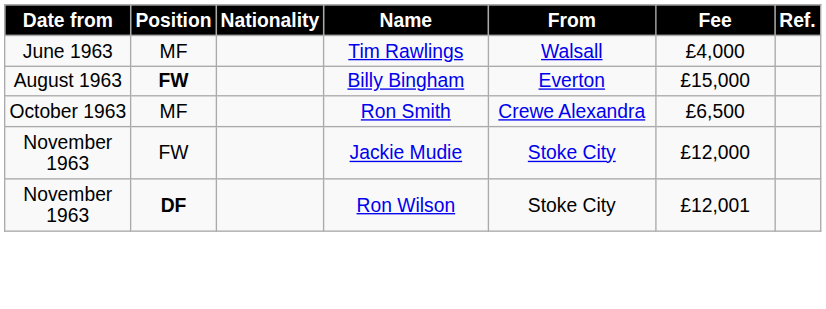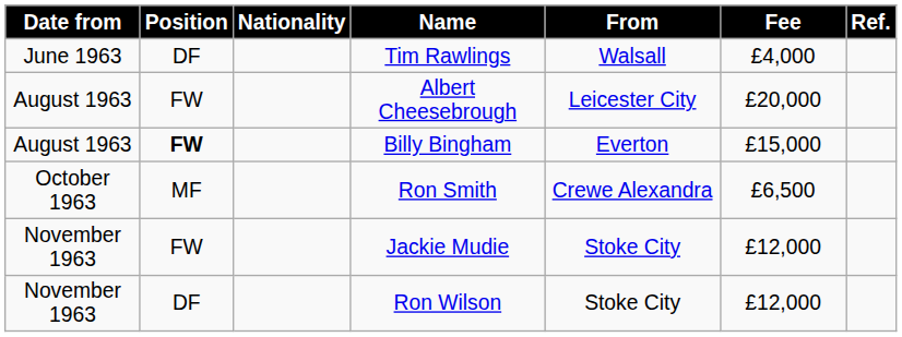 <table class="wikitable" style="text-align:center; font-size:90%; ">
 <tr>
 <th style="background:#000000; color:white; width:100px;">Date from</th>
 <th style="background:#000000; color:white; width:50px;">Position</th>
 <th style="background:#000000; color:white; width:50px;">Nationality</th>
 <th style="background:#000000; color:white; width:150px;">Name</th>
 <th style="background:#000000; color:white; width:150px;">From</th>
 <th style="background:#000000; color:white; width:100px;">Fee</th>
 <th style="background:#000000; color:white; width:25px;">Ref.</th>
 </tr>
 <tr>
 <td>June 1963</td>
-<td>MF</td>
+<td>DF</td>
 <td></td>
 <td><a href='#'>Tim Rawlings</a></td>
 <td><a href='#'>Walsall</a></td>
 <td>£4,000</td>
+<td></td>
+</tr>
+<tr>
+<td>August 1963</td>
+<td>FW</td>
+<td></td>
+<td><a href='#'>Albert Cheesebrough</a></td>
+<td><a href='#'>Leicester City</a></td>
+<td>£20,000</td>
 <td></td>
 </tr>
 <tr>
 <td>August 1963</td>
 <td><strong>FW</strong></td>
 <td></td>
 <td><a href='#'>Billy Bingham</a></td>
 <td><a href='#'>Everton</a></td>
 <td>£15,000</td>
 <td></td>
 </tr>
 <tr>
 <td>October 1963</td>
 <td>MF</td>
 <td></td>
 <td><a href='#'>Ron Smith</a></td>
 <td><a href='#'>Crewe Alexandra</a></td>
 <td>£6,500</td>
 <td></td>
 </tr>
 <tr>
 <td>November 1963</td>
 <td>FW</td>
 <td></td>
 <td><a href='#'>Jackie Mudie</a></td>
 <td><a href='#'>Stoke City</a></td>
 <td>£12,000</td>
 <td></td>
 </tr>
 <tr>
 <td>November 1963</td>
-<td><strong>DF</strong></td>
+<td>DF</td>
 <td></td>
 <td><a href='#'>Ron Wilson</a></td>
 <td>Stoke City</td>
-<td>£12,001</td>
+<td>£12,000</td>
 <td></td>
 </tr>
 </table>
